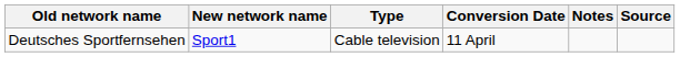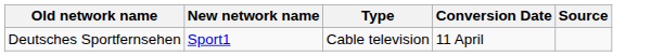 <table class="wikitable">
 <tr>
 <th>Old network name</th>
 <th>New network name</th>
 <th>Type</th>
 <th>Conversion Date</th>
-<th>Notes</th>
 <th>Source</th>
 </tr>
 <tr>
 <td>Deutsches Sportfernsehen</td>
 <td><a href='#'>Sport1</a></td>
 <td>Cable television</td>
 <td>11 April</td>
 <td></td>
-<td></td>
 </tr>
 </table>
